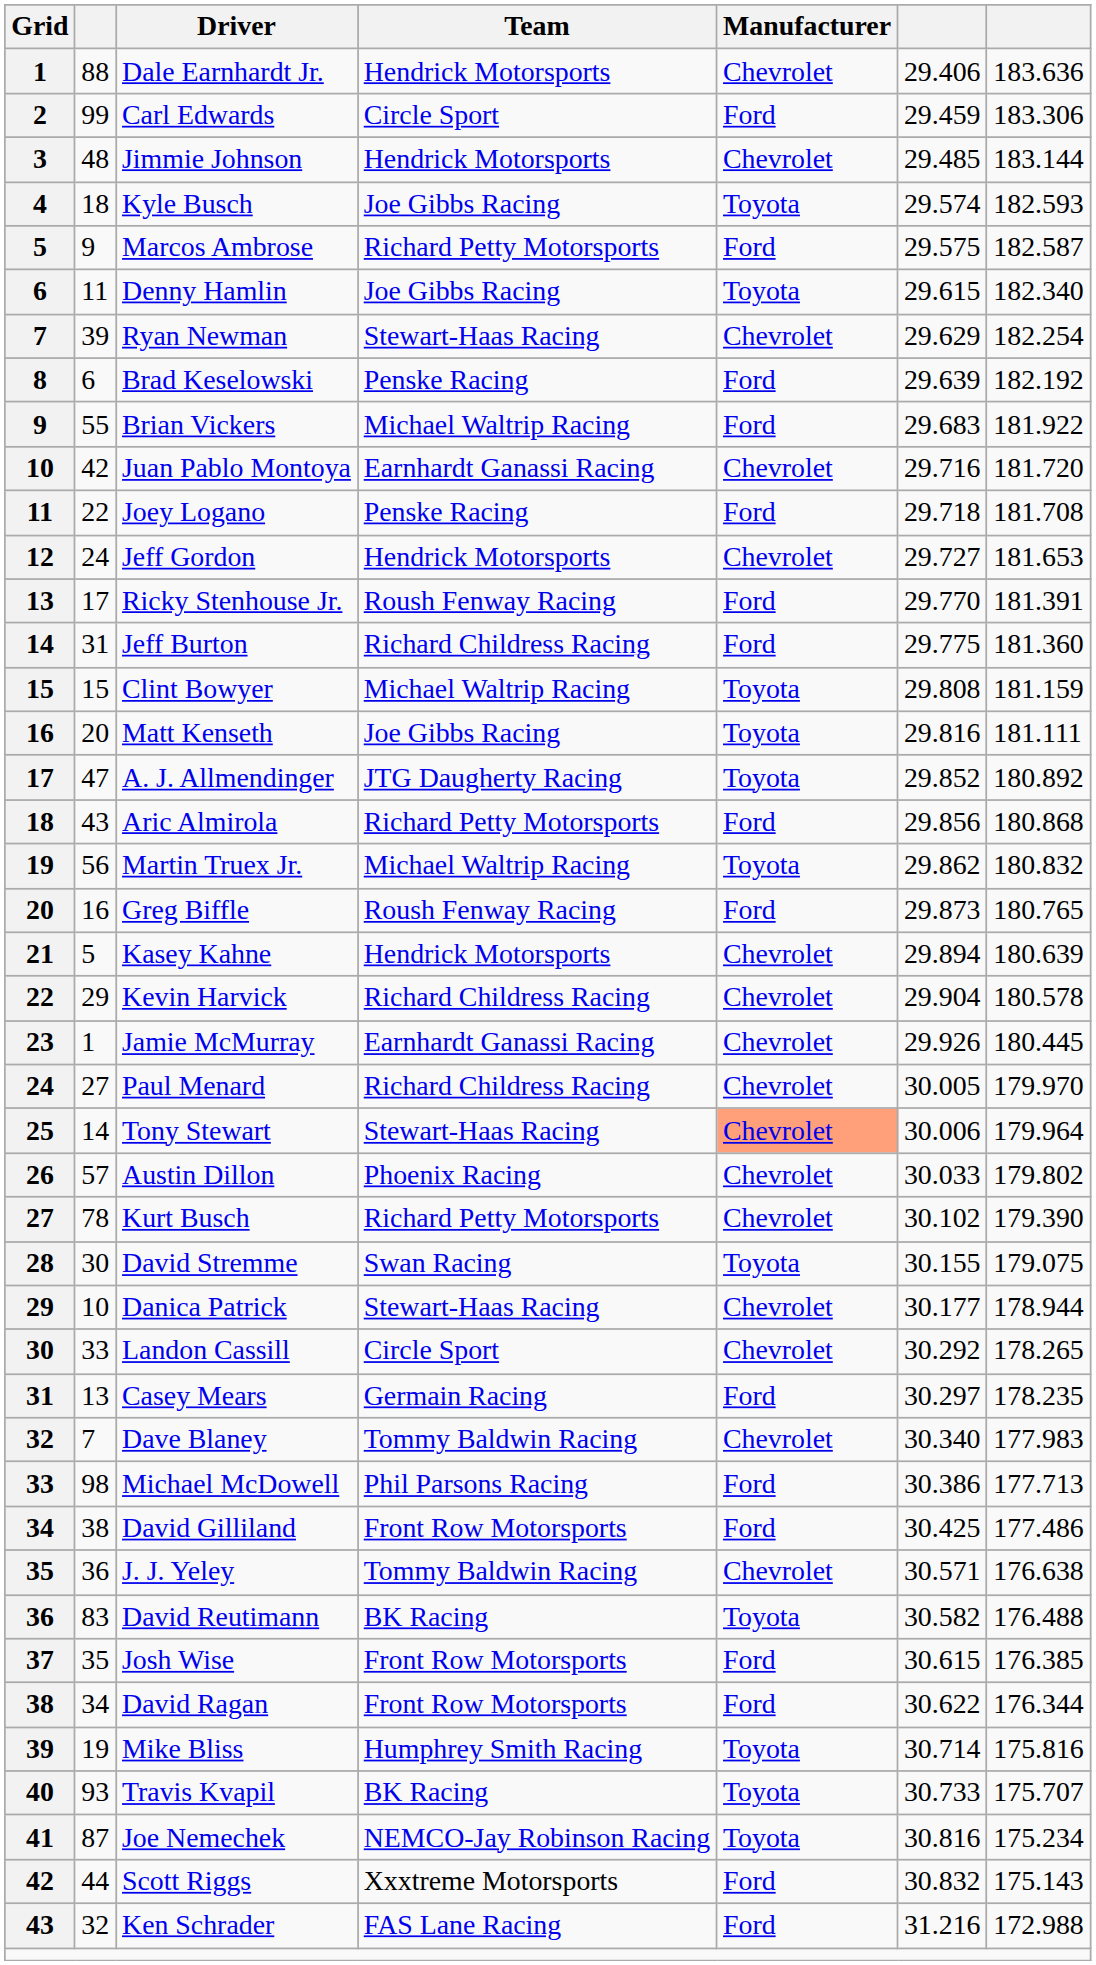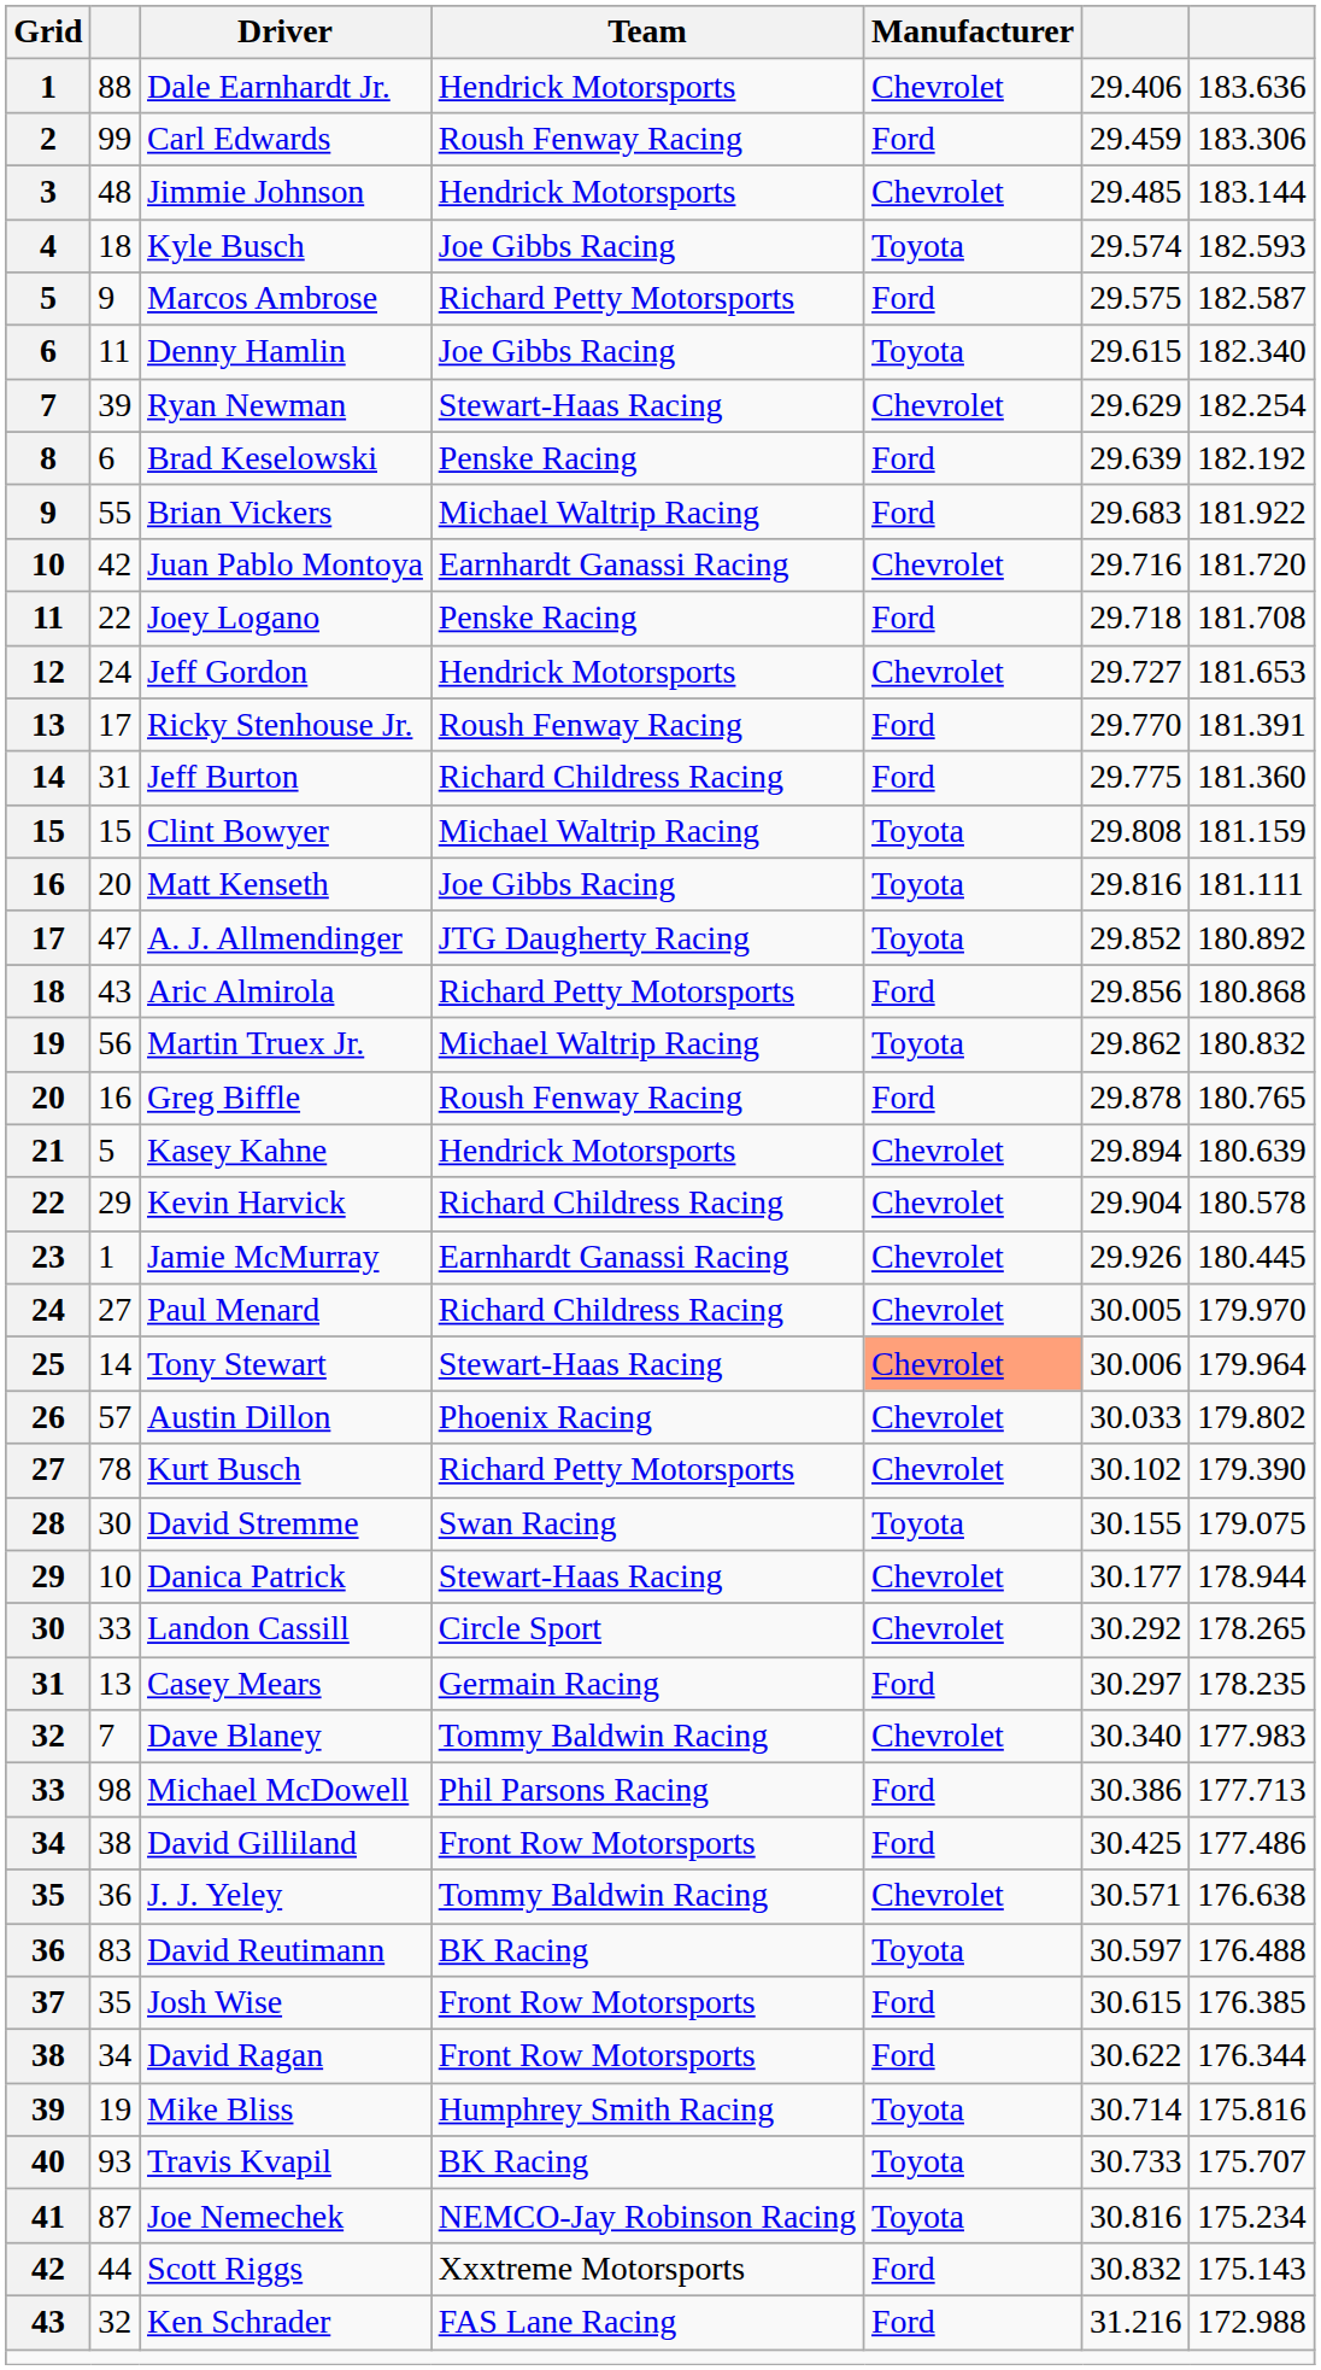 <table class="wikitable">
 <tr>
 <th>Grid</th>
 <th></th>
 <th>Driver</th>
 <th>Team</th>
 <th>Manufacturer</th>
 <th></th>
 <th></th>
 </tr>
 <tr>
 <th>1</th>
 <td>88</td>
 <td><a href='#'>Dale Earnhardt Jr.</a></td>
 <td><a href='#'>Hendrick Motorsports</a></td>
 <td><a href='#'>Chevrolet</a></td>
 <td>29.406</td>
 <td>183.636</td>
 </tr>
 <tr>
 <th>2</th>
 <td>99</td>
 <td><a href='#'>Carl Edwards</a></td>
-<td><a href='#'>Circle Sport</a></td>
+<td><a href='#'>Roush Fenway Racing</a></td>
 <td><a href='#'>Ford</a></td>
 <td>29.459</td>
 <td>183.306</td>
 </tr>
 <tr>
 <th>3</th>
 <td>48</td>
 <td><a href='#'>Jimmie Johnson</a></td>
 <td><a href='#'>Hendrick Motorsports</a></td>
 <td><a href='#'>Chevrolet</a></td>
 <td>29.485</td>
 <td>183.144</td>
 </tr>
 <tr>
 <th>4</th>
 <td>18</td>
 <td><a href='#'>Kyle Busch</a></td>
 <td><a href='#'>Joe Gibbs Racing</a></td>
 <td><a href='#'>Toyota</a></td>
 <td>29.574</td>
 <td>182.593</td>
 </tr>
 <tr>
 <th>5</th>
 <td>9</td>
 <td><a href='#'>Marcos Ambrose</a></td>
 <td><a href='#'>Richard Petty Motorsports</a></td>
 <td><a href='#'>Ford</a></td>
 <td>29.575</td>
 <td>182.587</td>
 </tr>
 <tr>
 <th>6</th>
 <td>11</td>
 <td><a href='#'>Denny Hamlin</a></td>
 <td><a href='#'>Joe Gibbs Racing</a></td>
 <td><a href='#'>Toyota</a></td>
 <td>29.615</td>
 <td>182.340</td>
 </tr>
 <tr>
 <th>7</th>
 <td>39</td>
 <td><a href='#'>Ryan Newman</a></td>
 <td><a href='#'>Stewart-Haas Racing</a></td>
 <td><a href='#'>Chevrolet</a></td>
 <td>29.629</td>
 <td>182.254</td>
 </tr>
 <tr>
 <th>8</th>
 <td>6</td>
 <td><a href='#'>Brad Keselowski</a></td>
 <td><a href='#'>Penske Racing</a></td>
 <td><a href='#'>Ford</a></td>
 <td>29.639</td>
 <td>182.192</td>
 </tr>
 <tr>
 <th>9</th>
 <td>55</td>
 <td><a href='#'>Brian Vickers</a></td>
 <td><a href='#'>Michael Waltrip Racing</a></td>
 <td><a href='#'>Ford</a></td>
 <td>29.683</td>
 <td>181.922</td>
 </tr>
 <tr>
 <th>10</th>
 <td>42</td>
 <td><a href='#'>Juan Pablo Montoya</a></td>
 <td><a href='#'>Earnhardt Ganassi Racing</a></td>
 <td><a href='#'>Chevrolet</a></td>
 <td>29.716</td>
 <td>181.720</td>
 </tr>
 <tr>
 <th>11</th>
 <td>22</td>
 <td><a href='#'>Joey Logano</a></td>
 <td><a href='#'>Penske Racing</a></td>
 <td><a href='#'>Ford</a></td>
 <td>29.718</td>
 <td>181.708</td>
 </tr>
 <tr>
 <th>12</th>
 <td>24</td>
 <td><a href='#'>Jeff Gordon</a></td>
 <td><a href='#'>Hendrick Motorsports</a></td>
 <td><a href='#'>Chevrolet</a></td>
 <td>29.727</td>
 <td>181.653</td>
 </tr>
 <tr>
 <th>13</th>
 <td>17</td>
 <td><a href='#'>Ricky Stenhouse Jr.</a></td>
 <td><a href='#'>Roush Fenway Racing</a></td>
 <td><a href='#'>Ford</a></td>
 <td>29.770</td>
 <td>181.391</td>
 </tr>
 <tr>
 <th>14</th>
 <td>31</td>
 <td><a href='#'>Jeff Burton</a></td>
 <td><a href='#'>Richard Childress Racing</a></td>
 <td><a href='#'>Ford</a></td>
 <td>29.775</td>
 <td>181.360</td>
 </tr>
 <tr>
 <th>15</th>
 <td>15</td>
 <td><a href='#'>Clint Bowyer</a></td>
 <td><a href='#'>Michael Waltrip Racing</a></td>
 <td><a href='#'>Toyota</a></td>
 <td>29.808</td>
 <td>181.159</td>
 </tr>
 <tr>
 <th>16</th>
 <td>20</td>
 <td><a href='#'>Matt Kenseth</a></td>
 <td><a href='#'>Joe Gibbs Racing</a></td>
 <td><a href='#'>Toyota</a></td>
 <td>29.816</td>
 <td>181.111</td>
 </tr>
 <tr>
 <th>17</th>
 <td>47</td>
 <td><a href='#'>A. J. Allmendinger</a></td>
 <td><a href='#'>JTG Daugherty Racing</a></td>
 <td><a href='#'>Toyota</a></td>
 <td>29.852</td>
 <td>180.892</td>
 </tr>
 <tr>
 <th>18</th>
 <td>43</td>
 <td><a href='#'>Aric Almirola</a></td>
 <td><a href='#'>Richard Petty Motorsports</a></td>
 <td><a href='#'>Ford</a></td>
 <td>29.856</td>
 <td>180.868</td>
 </tr>
 <tr>
 <th>19</th>
 <td>56</td>
 <td><a href='#'>Martin Truex Jr.</a></td>
 <td><a href='#'>Michael Waltrip Racing</a></td>
 <td><a href='#'>Toyota</a></td>
 <td>29.862</td>
 <td>180.832</td>
 </tr>
 <tr>
 <th>20</th>
 <td>16</td>
 <td><a href='#'>Greg Biffle</a></td>
 <td><a href='#'>Roush Fenway Racing</a></td>
 <td><a href='#'>Ford</a></td>
-<td>29.873</td>
+<td>29.878</td>
 <td>180.765</td>
 </tr>
 <tr>
 <th>21</th>
 <td>5</td>
 <td><a href='#'>Kasey Kahne</a></td>
 <td><a href='#'>Hendrick Motorsports</a></td>
 <td><a href='#'>Chevrolet</a></td>
 <td>29.894</td>
 <td>180.639</td>
 </tr>
 <tr>
 <th>22</th>
 <td>29</td>
 <td><a href='#'>Kevin Harvick</a></td>
 <td><a href='#'>Richard Childress Racing</a></td>
 <td><a href='#'>Chevrolet</a></td>
 <td>29.904</td>
 <td>180.578</td>
 </tr>
 <tr>
 <th>23</th>
 <td>1</td>
 <td><a href='#'>Jamie McMurray</a></td>
 <td><a href='#'>Earnhardt Ganassi Racing</a></td>
 <td><a href='#'>Chevrolet</a></td>
 <td>29.926</td>
 <td>180.445</td>
 </tr>
 <tr>
 <th>24</th>
 <td>27</td>
 <td><a href='#'>Paul Menard</a></td>
 <td><a href='#'>Richard Childress Racing</a></td>
 <td><a href='#'>Chevrolet</a></td>
 <td>30.005</td>
 <td>179.970</td>
 </tr>
 <tr>
 <th>25</th>
 <td>14</td>
 <td><a href='#'>Tony Stewart</a></td>
 <td><a href='#'>Stewart-Haas Racing</a></td>
 <td style="background: lightsalmon;"><a href='#'>Chevrolet</a></td>
 <td>30.006</td>
 <td>179.964</td>
 </tr>
 <tr>
 <th>26</th>
 <td>57</td>
 <td><a href='#'>Austin Dillon</a></td>
 <td><a href='#'>Phoenix Racing</a></td>
 <td><a href='#'>Chevrolet</a></td>
 <td>30.033</td>
 <td>179.802</td>
 </tr>
 <tr>
 <th>27</th>
 <td>78</td>
 <td><a href='#'>Kurt Busch</a></td>
 <td><a href='#'>Richard Petty Motorsports</a></td>
 <td><a href='#'>Chevrolet</a></td>
 <td>30.102</td>
 <td>179.390</td>
 </tr>
 <tr>
 <th>28</th>
 <td>30</td>
 <td><a href='#'>David Stremme</a></td>
 <td><a href='#'>Swan Racing</a></td>
 <td><a href='#'>Toyota</a></td>
 <td>30.155</td>
 <td>179.075</td>
 </tr>
 <tr>
 <th>29</th>
 <td>10</td>
 <td><a href='#'>Danica Patrick</a></td>
 <td><a href='#'>Stewart-Haas Racing</a></td>
 <td><a href='#'>Chevrolet</a></td>
 <td>30.177</td>
 <td>178.944</td>
 </tr>
 <tr>
 <th>30</th>
 <td>33</td>
 <td><a href='#'>Landon Cassill</a></td>
 <td><a href='#'>Circle Sport</a></td>
 <td><a href='#'>Chevrolet</a></td>
 <td>30.292</td>
 <td>178.265</td>
 </tr>
 <tr>
 <th>31</th>
 <td>13</td>
 <td><a href='#'>Casey Mears</a></td>
 <td><a href='#'>Germain Racing</a></td>
 <td><a href='#'>Ford</a></td>
 <td>30.297</td>
 <td>178.235</td>
 </tr>
 <tr>
 <th>32</th>
 <td>7</td>
 <td><a href='#'>Dave Blaney</a></td>
 <td><a href='#'>Tommy Baldwin Racing</a></td>
 <td><a href='#'>Chevrolet</a></td>
 <td>30.340</td>
 <td>177.983</td>
 </tr>
 <tr>
 <th>33</th>
 <td>98</td>
 <td><a href='#'>Michael McDowell</a></td>
 <td><a href='#'>Phil Parsons Racing</a></td>
 <td><a href='#'>Ford</a></td>
 <td>30.386</td>
 <td>177.713</td>
 </tr>
 <tr>
 <th>34</th>
 <td>38</td>
 <td><a href='#'>David Gilliland</a></td>
 <td><a href='#'>Front Row Motorsports</a></td>
 <td><a href='#'>Ford</a></td>
 <td>30.425</td>
 <td>177.486</td>
 </tr>
 <tr>
 <th>35</th>
 <td>36</td>
 <td><a href='#'>J. J. Yeley</a></td>
 <td><a href='#'>Tommy Baldwin Racing</a></td>
 <td><a href='#'>Chevrolet</a></td>
 <td>30.571</td>
 <td>176.638</td>
 </tr>
 <tr>
 <th>36</th>
 <td>83</td>
 <td><a href='#'>David Reutimann</a></td>
 <td><a href='#'>BK Racing</a></td>
 <td><a href='#'>Toyota</a></td>
-<td>30.582</td>
+<td>30.597</td>
 <td>176.488</td>
 </tr>
 <tr>
 <th>37</th>
 <td>35</td>
 <td><a href='#'>Josh Wise</a></td>
 <td><a href='#'>Front Row Motorsports</a></td>
 <td><a href='#'>Ford</a></td>
 <td>30.615</td>
 <td>176.385</td>
 </tr>
 <tr>
 <th>38</th>
 <td>34</td>
 <td><a href='#'>David Ragan</a></td>
 <td><a href='#'>Front Row Motorsports</a></td>
 <td><a href='#'>Ford</a></td>
 <td>30.622</td>
 <td>176.344</td>
 </tr>
 <tr>
 <th>39</th>
 <td>19</td>
 <td><a href='#'>Mike Bliss</a></td>
 <td><a href='#'>Humphrey Smith Racing</a></td>
 <td><a href='#'>Toyota</a></td>
 <td>30.714</td>
 <td>175.816</td>
 </tr>
 <tr>
 <th>40</th>
 <td>93</td>
 <td><a href='#'>Travis Kvapil</a></td>
 <td><a href='#'>BK Racing</a></td>
 <td><a href='#'>Toyota</a></td>
 <td>30.733</td>
 <td>175.707</td>
 </tr>
 <tr>
 <th>41</th>
 <td>87</td>
 <td><a href='#'>Joe Nemechek</a></td>
 <td><a href='#'>NEMCO-Jay Robinson Racing</a></td>
 <td><a href='#'>Toyota</a></td>
 <td>30.816</td>
 <td>175.234</td>
 </tr>
 <tr>
 <th>42</th>
 <td>44</td>
 <td><a href='#'>Scott Riggs</a></td>
 <td>Xxxtreme Motorsports</td>
 <td><a href='#'>Ford</a></td>
 <td>30.832</td>
 <td>175.143</td>
 </tr>
 <tr>
 <th>43</th>
 <td>32</td>
 <td><a href='#'>Ken Schrader</a></td>
 <td><a href='#'>FAS Lane Racing</a></td>
 <td><a href='#'>Ford</a></td>
 <td>31.216</td>
 <td>172.988</td>
 </tr>
 <tr>
 <td colspan="8"></td>
 </tr>
 </table>
